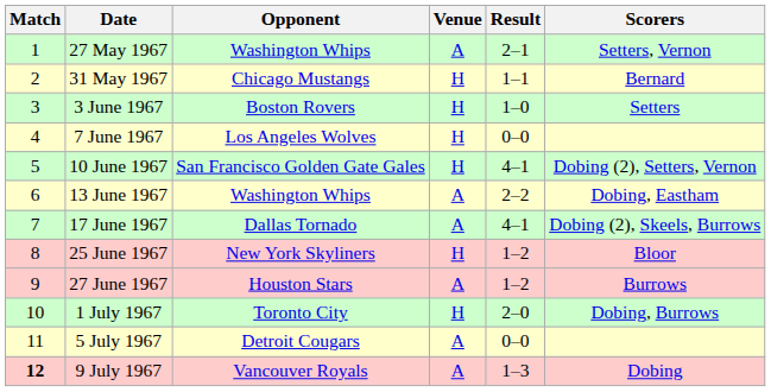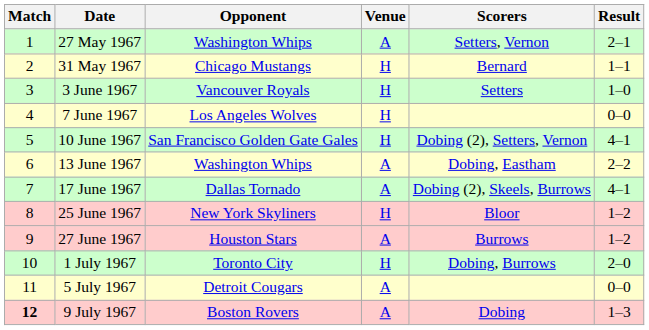 <table class="wikitable" style="font-size:100%; text-align:center">
 <tr>
 <th>Match</th>
 <th>Date</th>
 <th>Opponent</th>
 <th>Venue</th>
+<th>Scorers</th>
 <th>Result</th>
-<th>Scorers</th>
 </tr>
 <tr style="background-color: #CCFFCC;">
 <td>1</td>
 <td>27 May 1967</td>
 <td><a href='#'>Washington Whips</a></td>
 <td><a href='#'>A</a></td>
+<td><a href='#'>Setters</a>, <a href='#'>Vernon</a></td>
 <td>2–1</td>
-<td><a href='#'>Setters</a>, <a href='#'>Vernon</a></td>
 </tr>
 <tr style="background-color: #FFFFCC;">
 <td>2</td>
 <td>31 May 1967</td>
 <td><a href='#'>Chicago Mustangs</a></td>
 <td><a href='#'>H</a></td>
+<td><a href='#'>Bernard</a></td>
 <td>1–1</td>
-<td><a href='#'>Bernard</a></td>
 </tr>
 <tr style="background-color: #CCFFCC;">
 <td>3</td>
 <td>3 June 1967</td>
-<td><a href='#'>Boston Rovers</a></td>
+<td><a href='#'>Vancouver Royals</a></td>
 <td><a href='#'>H</a></td>
+<td><a href='#'>Setters</a></td>
 <td>1–0</td>
-<td><a href='#'>Setters</a></td>
 </tr>
 <tr style="background-color: #FFFFCC;">
 <td>4</td>
 <td>7 June 1967</td>
 <td><a href='#'>Los Angeles Wolves</a></td>
 <td><a href='#'>H</a></td>
+<td></td>
 <td>0–0</td>
-<td></td>
 </tr>
 <tr style="background-color: #CCFFCC;">
 <td>5</td>
 <td>10 June 1967</td>
 <td><a href='#'>San Francisco Golden Gate Gales</a></td>
 <td><a href='#'>H</a></td>
+<td><a href='#'>Dobing</a> (2), <a href='#'>Setters</a>, <a href='#'>Vernon</a></td>
 <td>4–1</td>
-<td><a href='#'>Dobing</a> (2), <a href='#'>Setters</a>, <a href='#'>Vernon</a></td>
 </tr>
 <tr style="background-color: #FFFFCC;">
 <td>6</td>
 <td>13 June 1967</td>
 <td><a href='#'>Washington Whips</a></td>
 <td><a href='#'>A</a></td>
+<td><a href='#'>Dobing</a>, <a href='#'>Eastham</a></td>
 <td>2–2</td>
-<td><a href='#'>Dobing</a>, <a href='#'>Eastham</a></td>
 </tr>
 <tr style="background-color: #CCFFCC;">
 <td>7</td>
 <td>17 June 1967</td>
 <td><a href='#'>Dallas Tornado</a></td>
 <td><a href='#'>A</a></td>
+<td><a href='#'>Dobing</a> (2), <a href='#'>Skeels</a>, <a href='#'>Burrows</a></td>
 <td>4–1</td>
-<td><a href='#'>Dobing</a> (2), <a href='#'>Skeels</a>, <a href='#'>Burrows</a></td>
 </tr>
 <tr style="background-color: #FFCCCC;">
 <td>8</td>
 <td>25 June 1967</td>
 <td><a href='#'>New York Skyliners</a></td>
 <td><a href='#'>H</a></td>
+<td><a href='#'>Bloor</a></td>
 <td>1–2</td>
-<td><a href='#'>Bloor</a></td>
 </tr>
 <tr style="background-color: #FFCCCC;">
 <td>9</td>
 <td>27 June 1967</td>
 <td><a href='#'>Houston Stars</a></td>
 <td><a href='#'>A</a></td>
+<td><a href='#'>Burrows</a></td>
 <td>1–2</td>
-<td><a href='#'>Burrows</a></td>
 </tr>
 <tr style="background-color: #CCFFCC;">
 <td>10</td>
 <td>1 July 1967</td>
 <td><a href='#'>Toronto City</a></td>
 <td><a href='#'>H</a></td>
+<td><a href='#'>Dobing</a>, <a href='#'>Burrows</a></td>
 <td>2–0</td>
-<td><a href='#'>Dobing</a>, <a href='#'>Burrows</a></td>
 </tr>
 <tr style="background-color: #FFFFCC;">
 <td>11</td>
 <td>5 July 1967</td>
 <td><a href='#'>Detroit Cougars</a></td>
 <td><a href='#'>A</a></td>
+<td></td>
 <td>0–0</td>
-<td></td>
 </tr>
 <tr style="background-color: #FFCCCC;">
 <td><strong>12</strong></td>
 <td>9 July 1967</td>
-<td><a href='#'>Vancouver Royals</a></td>
+<td><a href='#'>Boston Rovers</a></td>
 <td><a href='#'>A</a></td>
+<td><a href='#'>Dobing</a></td>
 <td>1–3</td>
-<td><a href='#'>Dobing</a></td>
 </tr>
 </table>
